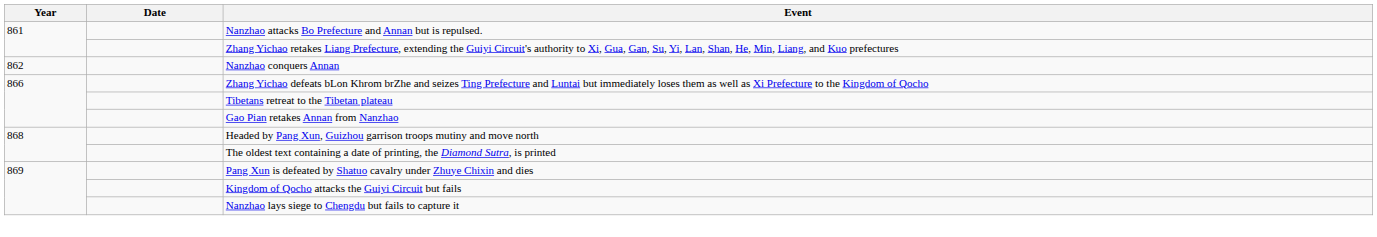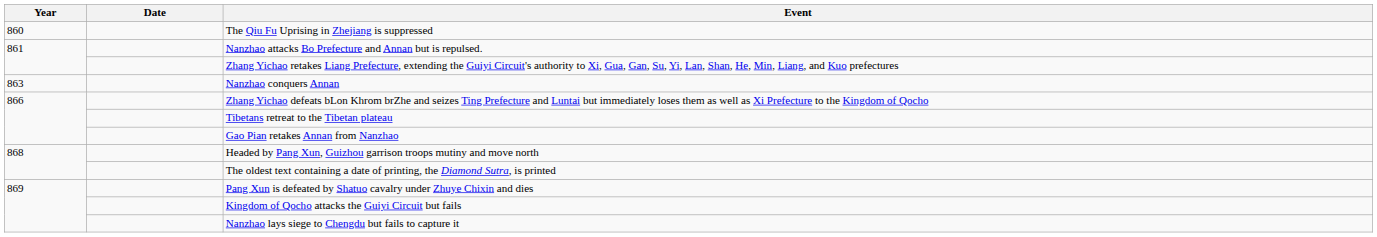 <table class="wikitable" width="100%">
 <tr>
 <th style="width:6%">Year</th>
 <th style="width:10%">Date</th>
 <th>Event</th>
+</tr>
+<tr>
+<td>860</td>
+<td></td>
+<td>The <a href='#'>Qiu Fu</a> Uprising in <a href='#'>Zhejiang</a> is suppressed</td>
 </tr>
 <tr>
 <td rowspan="2" valign="top">861</td>
 <td></td>
 <td><a href='#'>Nanzhao</a> attacks <a href='#'>Bo Prefecture</a> and <a href='#'>Annan</a> but is repulsed.</td>
 </tr>
 <tr>
 <td></td>
 <td><a href='#'>Zhang Yichao</a> retakes <a href='#'>Liang Prefecture</a>, extending the <a href='#'>Guiyi Circuit</a>'s authority to <a href='#'>Xi</a>, <a href='#'>Gua</a>, <a href='#'>Gan</a>, <a href='#'>Su</a>, <a href='#'>Yi</a>, <a href='#'>Lan</a>, <a href='#'>Shan</a>, <a href='#'>He</a>, <a href='#'>Min</a>, <a href='#'>Liang</a>, and <a href='#'>Kuo</a> prefectures</td>
 </tr>
 <tr>
-<td>862</td>
+<td>863</td>
 <td></td>
 <td><a href='#'>Nanzhao</a> conquers <a href='#'>Annan</a></td>
 </tr>
 <tr>
 <td rowspan="3" valign="top">866</td>
 <td></td>
 <td><a href='#'>Zhang Yichao</a> defeats bLon Khrom brZhe and seizes <a href='#'>Ting Prefecture</a> and <a href='#'>Luntai</a> but immediately loses them as well as <a href='#'>Xi Prefecture</a> to the <a href='#'>Kingdom of Qocho</a></td>
 </tr>
 <tr>
 <td></td>
 <td><a href='#'>Tibetans</a> retreat to the <a href='#'>Tibetan plateau</a></td>
 </tr>
 <tr>
 <td></td>
 <td><a href='#'>Gao Pian</a> retakes <a href='#'>Annan</a> from <a href='#'>Nanzhao</a></td>
 </tr>
 <tr>
 <td rowspan="2" valign="top">868</td>
 <td></td>
 <td>Headed by <a href='#'>Pang Xun</a>, <a href='#'>Guizhou</a> garrison troops mutiny and move north</td>
 </tr>
 <tr>
 <td></td>
 <td>The oldest text containing a date of printing, the <em><a href='#'>Diamond Sutra</a></em>, is printed</td>
 </tr>
 <tr>
 <td rowspan="3" valign="top">869</td>
 <td></td>
 <td><a href='#'>Pang Xun</a> is defeated by <a href='#'>Shatuo</a> cavalry under <a href='#'>Zhuye Chixin</a> and dies</td>
 </tr>
 <tr>
 <td></td>
 <td><a href='#'>Kingdom of Qocho</a> attacks the <a href='#'>Guiyi Circuit</a> but fails</td>
 </tr>
 <tr>
 <td></td>
 <td><a href='#'>Nanzhao</a> lays siege to <a href='#'>Chengdu</a> but fails to capture it</td>
 </tr>
 </table>
